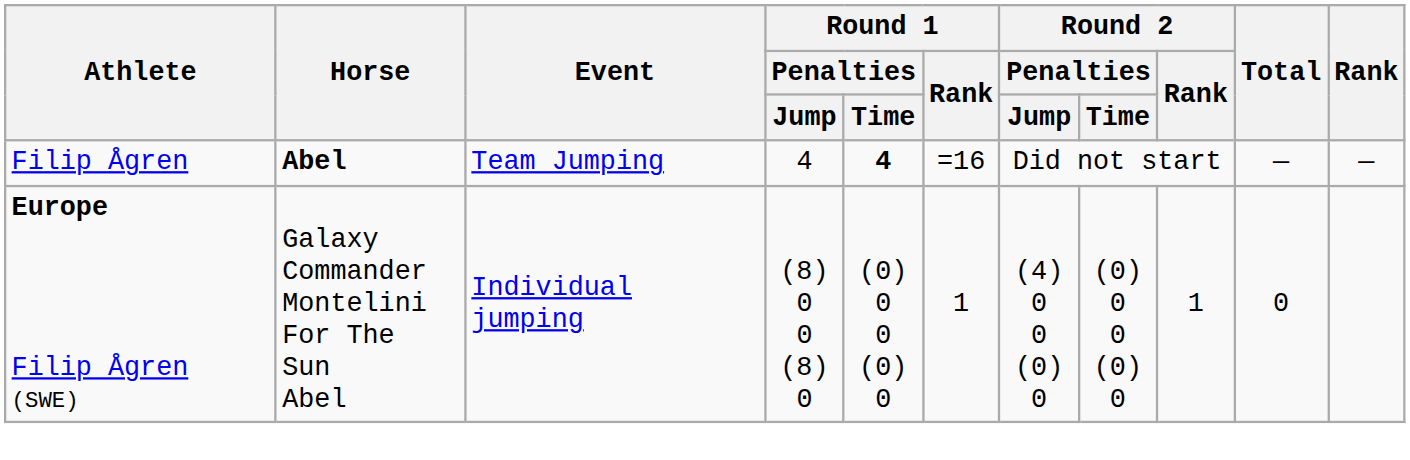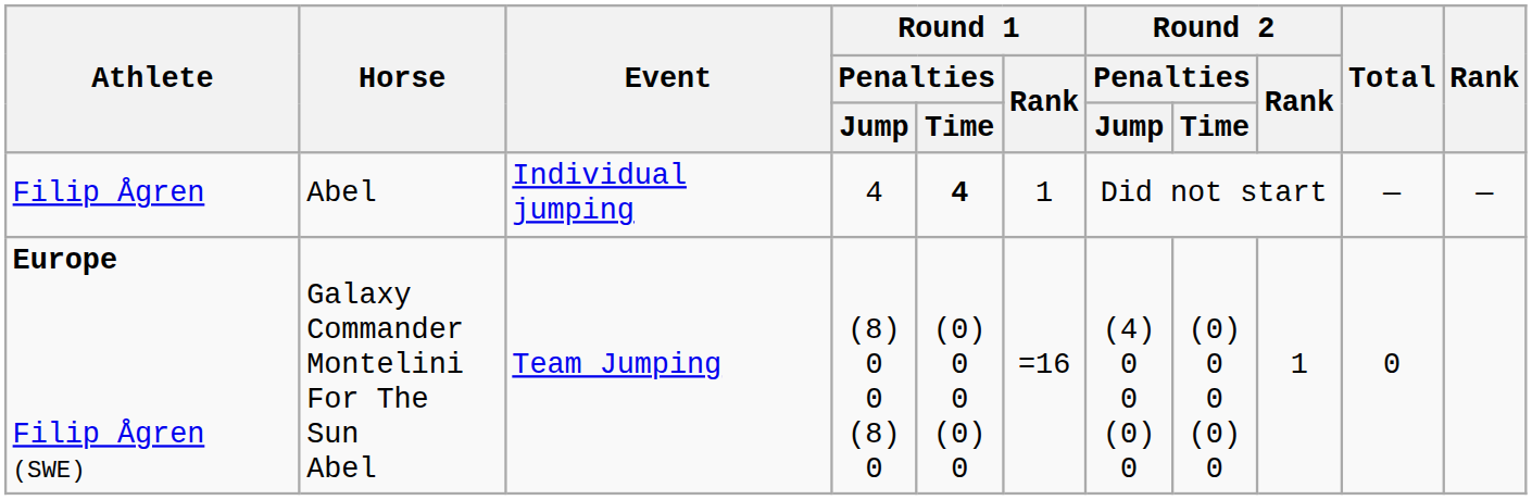 <table class="wikitable" border="1" style="font-size:90%">
 <tr>
 <th rowspan=3>Athlete</th>
 <th rowspan=3>Horse</th>
 <th rowspan=3>Event</th>
 <th colspan=3>Round 1</th>
 <th colspan=3>Round 2</th>
 <th rowspan=3>Total</th>
 <th rowspan=3>Rank</th>
 </tr>
 <tr>
 <th colspan=2>Penalties</th>
 <th rowspan=2>Rank</th>
 <th colspan=2>Penalties</th>
 <th rowspan=2>Rank</th>
 </tr>
 <tr>
 <th>Jump</th>
 <th>Time</th>
 <th>Jump</th>
 <th>Time</th>
 </tr>
 <tr>
 <td><a href='#'>Filip Ågren</a></td>
-<td><strong>Abel</strong></td>
-<td><a href='#'>Team Jumping</a></td>
+<td>Abel</td>
+<td><a href='#'>Individual jumping</a></td>
 <td align=center>4</td>
 <td align=center><strong>4</strong></td>
-<td align=center>=16</td>
+<td align=center>1</td>
 <td align=center colspan=3>Did not start</td>
 <td align=center>—</td>
 <td align=center>—</td>
 </tr>
 <tr>
 <td><strong>Europe</strong><br><br><br><br><br> <a href='#'>Filip Ågren</a> <small>(SWE)</small></td>
 <td valign=bottom>Galaxy<br>Commander<br>Montelini<br>For The Sun<br>Abel</td>
-<td><a href='#'>Individual jumping</a></td>
+<td><a href='#'>Team Jumping</a></td>
 <td align=center valign=bottom>(8)<br>0<br>0<br>(8)<br>0</td>
 <td align=center valign=bottom>(0)<br>0<br>0<br>(0)<br>0</td>
-<td align=center>1</td>
+<td align=center>=16</td>
 <td align=center valign=bottom>(4)<br>0<br>0<br>(0)<br>0</td>
 <td align=center valign=bottom>(0)<br>0<br>0<br>(0)<br>0</td>
 <td align=center>1</td>
 <td align=center>0</td>
 <td align=center></td>
 </tr>
 </table>
